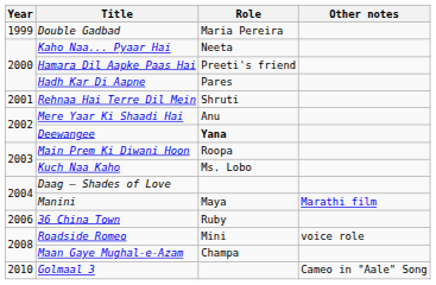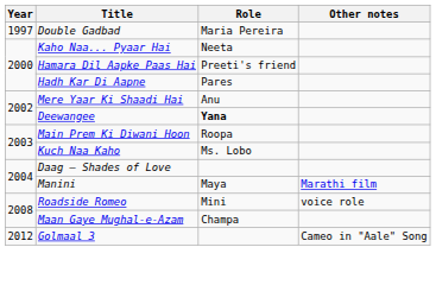 <table class="wikitable">
 <tr>
 <th>Year</th>
 <th>Title</th>
 <th>Role</th>
 <th>Other notes</th>
 </tr>
 <tr>
-<td>1999</td>
+<td>1997</td>
 <td><em>Double Gadbad</em></td>
 <td>Maria Pereira</td>
 <td></td>
 </tr>
 <tr>
 <td rowspan="3">2000</td>
 <td><em><a href='#'>Kaho Naa... Pyaar Hai</a></em></td>
 <td>Neeta</td>
 <td></td>
 </tr>
 <tr>
 <td><em><a href='#'>Hamara Dil Aapke Paas Hai</a></em></td>
 <td>Preeti's friend</td>
 <td></td>
 </tr>
 <tr>
 <td><em><a href='#'>Hadh Kar Di Aapne</a></em></td>
 <td>Pares</td>
-<td></td>
-</tr>
-<tr>
-<td>2001</td>
-<td><em><a href='#'>Rehnaa Hai Terre Dil Mein</a></em></td>
-<td>Shruti</td>
 <td></td>
 </tr>
 <tr>
 <td rowspan ="2">2002</td>
 <td><em><a href='#'>Mere Yaar Ki Shaadi Hai</a></em></td>
 <td>Anu</td>
 <td></td>
 </tr>
 <tr>
 <td><em><a href='#'>Deewangee</a></em></td>
 <td><strong>Yana</strong></td>
 <td></td>
 </tr>
 <tr>
 <td rowspan ="2">2003</td>
 <td><em><a href='#'>Main Prem Ki Diwani Hoon</a></em></td>
 <td>Roopa</td>
 <td></td>
 </tr>
 <tr>
 <td><em><a href='#'>Kuch Naa Kaho</a></em></td>
 <td>Ms. Lobo</td>
 <td></td>
 </tr>
 <tr>
 <td Rowspan="2">2004</td>
 <td><em>Daag – Shades of Love</em></td>
 <td></td>
 <td></td>
 </tr>
 <tr>
 <td><em>Manini</em></td>
 <td>Maya</td>
 <td><a href='#'>Marathi film</a></td>
 </tr>
 <tr>
-<td>2006</td>
-<td><em><a href='#'>36 China Town</a></em></td>
-<td>Ruby</td>
-<td></td>
-</tr>
-<tr>
 <td rowspan ="2">2008</td>
 <td><em><a href='#'>Roadside Romeo</a></em></td>
 <td>Mini</td>
 <td>voice role</td>
 </tr>
 <tr>
 <td><em><a href='#'>Maan Gaye Mughal-e-Azam</a></em></td>
 <td>Champa</td>
 <td></td>
 </tr>
 <tr>
-<td>2010</td>
+<td>2012</td>
 <td><em><a href='#'>Golmaal 3</a></em></td>
 <td></td>
 <td>Cameo in "Aale" Song</td>
 </tr>
 </table>
